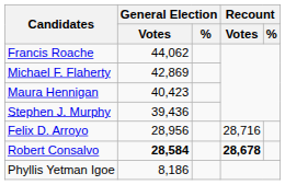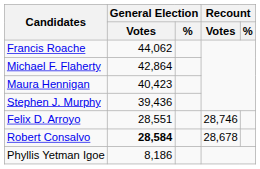 <table class=wikitable>
 <tr>
 <th colspan=1 rowspan=2><strong>Candidates</strong></th>
 <th colspan=2><strong>General Election</strong></th>
 <th colspan=2><strong>Recount</strong></th>
 </tr>
 <tr>
 <th>Votes</th>
 <th>%</th>
 <th>Votes</th>
 <th>%</th>
 </tr>
 <tr>
 <td><a href='#'>Francis Roache</a></td>
 <td align="right">44,062</td>
 <td align="right"></td>
 </tr>
 <tr>
 <td><a href='#'>Michael F. Flaherty</a></td>
-<td align="right">42,869</td>
+<td align="right">42,864</td>
 <td align="right"></td>
 </tr>
 <tr>
 <td><a href='#'>Maura Hennigan</a></td>
 <td align="right">40,423</td>
 <td align="right"></td>
 </tr>
 <tr>
 <td><a href='#'>Stephen J. Murphy</a></td>
 <td align="right">39,436</td>
 <td align="right"></td>
 </tr>
 <tr>
 <td><a href='#'>Felix D. Arroyo</a></td>
-<td align="right">28,956</td>
+<td align="right">28,551</td>
 <td align="right"></td>
-<td align="right">28,716</td>
+<td align="right">28,746</td>
 <td></td>
 </tr>
 <tr>
 <td><a href='#'>Robert Consalvo</a></td>
 <td align="right"><strong>28,584</strong></td>
 <td align="right"></td>
-<td align="right"><strong>28,678</strong></td>
+<td align="right">28,678</td>
 <td></td>
 </tr>
 <tr>
 <td>Phyllis Yetman Igoe</td>
 <td align="right">8,186</td>
 <td align="right"></td>
 </tr>
 </table>
